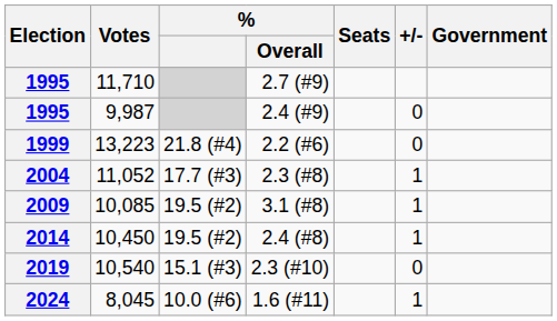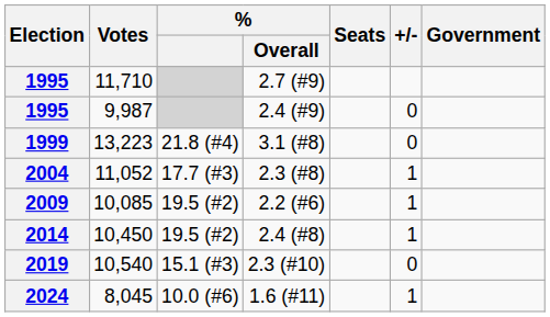 <table class="wikitable" style="text-align:right;">
 <tr>
 <th rowspan=2>Election</th>
 <th rowspan=2>Votes</th>
 <th colspan=2>%</th>
 <th rowspan=2>Seats</th>
 <th rowspan=2>+/-</th>
 <th rowspan=2>Government</th>
 </tr>
 <tr>
 <th></th>
 <th>Overall</th>
 </tr>
 <tr>
 <th><a href='#'>1995</a></th>
 <td>11,710</td>
 <td bgcolor="lightgrey"></td>
 <td>2.7 (#9)</td>
 <td></td>
 <td></td>
 <td></td>
 </tr>
 <tr>
 <th><a href='#'>1995</a></th>
 <td>9,987</td>
 <td bgcolor="lightgrey"></td>
 <td>2.4 (#9)</td>
 <td></td>
 <td> 0</td>
 <td></td>
 </tr>
 <tr>
 <th><a href='#'>1999</a></th>
 <td>13,223</td>
 <td>21.8 (#4)</td>
-<td>2.2 (#6)</td>
+<td>3.1 (#8)</td>
 <td></td>
 <td> 0</td>
 <td></td>
 </tr>
 <tr>
 <th><a href='#'>2004</a></th>
 <td>11,052</td>
 <td>17.7 (#3)</td>
 <td>2.3 (#8)</td>
 <td></td>
 <td> 1</td>
 <td></td>
 </tr>
 <tr>
 <th><a href='#'>2009</a></th>
 <td>10,085</td>
 <td>19.5 (#2)</td>
-<td>3.1 (#8)</td>
+<td>2.2 (#6)</td>
 <td></td>
 <td> 1</td>
 <td></td>
 </tr>
 <tr>
 <th><a href='#'>2014</a></th>
 <td>10,450</td>
 <td>19.5 (#2)</td>
 <td>2.4 (#8)</td>
 <td></td>
 <td> 1</td>
 <td></td>
 </tr>
 <tr>
 <th><a href='#'>2019</a></th>
 <td>10,540</td>
 <td>15.1 (#3)</td>
 <td>2.3 (#10)</td>
 <td></td>
 <td> 0</td>
 <td></td>
 </tr>
 <tr>
 <th><a href='#'>2024</a></th>
 <td>8,045</td>
 <td>10.0 (#6)</td>
 <td>1.6 (#11)</td>
 <td></td>
 <td> 1</td>
 <td></td>
 </tr>
 </table>
